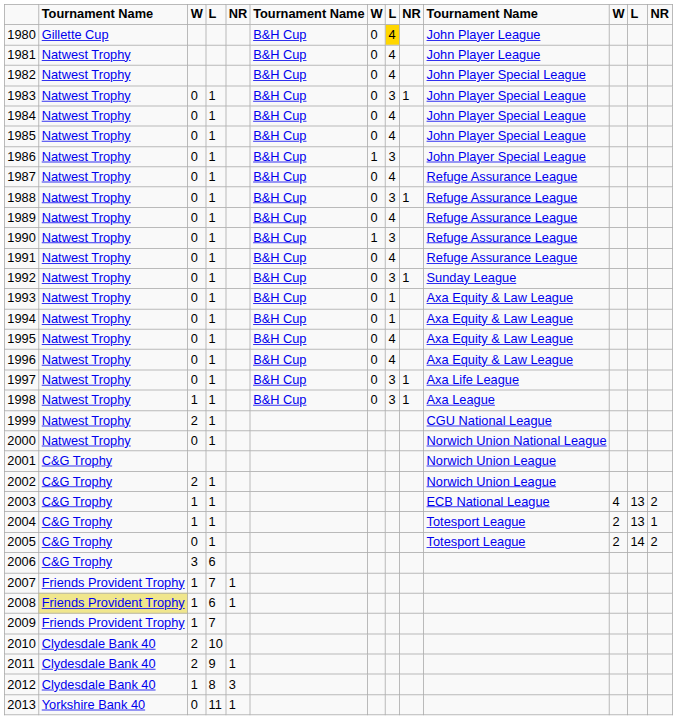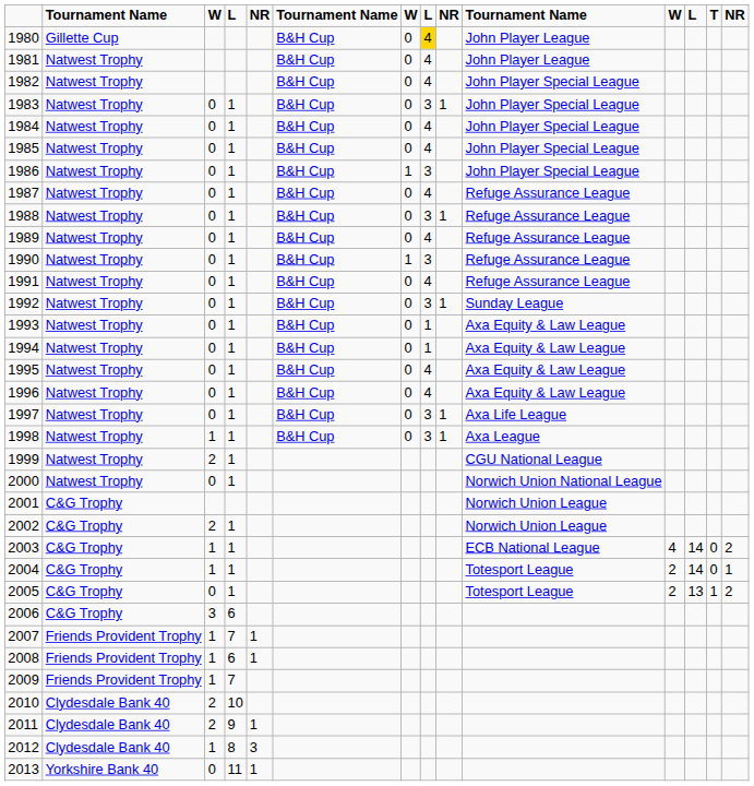 <table class="wikitable">
 <tr>
 <td></td>
 <td><strong>Tournament Name</strong></td>
 <td><strong>W</strong></td>
 <td><strong>L</strong></td>
 <td><strong>NR</strong></td>
 <td><strong>Tournament Name</strong></td>
 <td><strong>W</strong></td>
 <td><strong>L</strong></td>
 <td><strong>NR</strong></td>
 <td><strong>Tournament Name</strong></td>
 <td><strong>W</strong></td>
 <td><strong>L</strong></td>
+<td><strong>T</strong></td>
 <td><strong>NR</strong></td>
 </tr>
 <tr>
 <td>1980</td>
 <td><a href='#'>Gillette Cup</a></td>
 <td></td>
 <td></td>
 <td></td>
 <td><a href='#'>B&H Cup</a></td>
 <td>0</td>
 <td style="background: gold;">4</td>
 <td></td>
 <td><a href='#'>John Player League</a></td>
+<td></td>
 <td></td>
 <td></td>
 <td></td>
 </tr>
 <tr>
 <td>1981</td>
 <td><a href='#'>Natwest Trophy</a></td>
 <td></td>
 <td></td>
 <td></td>
 <td><a href='#'>B&H Cup</a></td>
 <td>0</td>
 <td>4</td>
 <td></td>
 <td><a href='#'>John Player League</a></td>
 <td></td>
 <td></td>
 <td></td>
+<td></td>
 </tr>
 <tr>
 <td>1982</td>
 <td><a href='#'>Natwest Trophy</a></td>
 <td></td>
 <td></td>
 <td></td>
 <td><a href='#'>B&H Cup</a></td>
 <td>0</td>
 <td>4</td>
 <td></td>
 <td><a href='#'>John Player Special League</a></td>
+<td></td>
 <td></td>
 <td></td>
 <td></td>
 </tr>
 <tr>
 <td>1983</td>
 <td><a href='#'>Natwest Trophy</a></td>
 <td>0</td>
 <td>1</td>
 <td></td>
 <td><a href='#'>B&H Cup</a></td>
 <td>0</td>
 <td>3</td>
 <td>1</td>
 <td><a href='#'>John Player Special League</a></td>
 <td></td>
 <td></td>
 <td></td>
+<td></td>
 </tr>
 <tr>
 <td>1984</td>
 <td><a href='#'>Natwest Trophy</a></td>
 <td>0</td>
 <td>1</td>
 <td></td>
 <td><a href='#'>B&H Cup</a></td>
 <td>0</td>
 <td>4</td>
 <td></td>
 <td><a href='#'>John Player Special League</a></td>
+<td></td>
 <td></td>
 <td></td>
 <td></td>
 </tr>
 <tr>
 <td>1985</td>
 <td><a href='#'>Natwest Trophy</a></td>
 <td>0</td>
 <td>1</td>
 <td></td>
 <td><a href='#'>B&H Cup</a></td>
 <td>0</td>
 <td>4</td>
 <td></td>
 <td><a href='#'>John Player Special League</a></td>
 <td></td>
 <td></td>
 <td></td>
+<td></td>
 </tr>
 <tr>
 <td>1986</td>
 <td><a href='#'>Natwest Trophy</a></td>
 <td>0</td>
 <td>1</td>
 <td></td>
 <td><a href='#'>B&H Cup</a></td>
 <td>1</td>
 <td>3</td>
 <td></td>
 <td><a href='#'>John Player Special League</a></td>
+<td></td>
 <td></td>
 <td></td>
 <td></td>
 </tr>
 <tr>
 <td>1987</td>
 <td><a href='#'>Natwest Trophy</a></td>
 <td>0</td>
 <td>1</td>
 <td></td>
 <td><a href='#'>B&H Cup</a></td>
 <td>0</td>
 <td>4</td>
 <td></td>
 <td><a href='#'>Refuge Assurance League</a></td>
 <td></td>
 <td></td>
 <td></td>
+<td></td>
 </tr>
 <tr>
 <td>1988</td>
 <td><a href='#'>Natwest Trophy</a></td>
 <td>0</td>
 <td>1</td>
 <td></td>
 <td><a href='#'>B&H Cup</a></td>
 <td>0</td>
 <td>3</td>
 <td>1</td>
 <td><a href='#'>Refuge Assurance League</a></td>
+<td></td>
 <td></td>
 <td></td>
 <td></td>
 </tr>
 <tr>
 <td>1989</td>
 <td><a href='#'>Natwest Trophy</a></td>
 <td>0</td>
 <td>1</td>
 <td></td>
 <td><a href='#'>B&H Cup</a></td>
 <td>0</td>
 <td>4</td>
 <td></td>
 <td><a href='#'>Refuge Assurance League</a></td>
 <td></td>
 <td></td>
 <td></td>
+<td></td>
 </tr>
 <tr>
 <td>1990</td>
 <td><a href='#'>Natwest Trophy</a></td>
 <td>0</td>
 <td>1</td>
 <td></td>
 <td><a href='#'>B&H Cup</a></td>
 <td>1</td>
 <td>3</td>
 <td></td>
 <td><a href='#'>Refuge Assurance League</a></td>
+<td></td>
 <td></td>
 <td></td>
 <td></td>
 </tr>
 <tr>
 <td>1991</td>
 <td><a href='#'>Natwest Trophy</a></td>
 <td>0</td>
 <td>1</td>
 <td></td>
 <td><a href='#'>B&H Cup</a></td>
 <td>0</td>
 <td>4</td>
 <td></td>
 <td><a href='#'>Refuge Assurance League</a></td>
 <td></td>
 <td></td>
 <td></td>
+<td></td>
 </tr>
 <tr>
 <td>1992</td>
 <td><a href='#'>Natwest Trophy</a></td>
 <td>0</td>
 <td>1</td>
 <td></td>
 <td><a href='#'>B&H Cup</a></td>
 <td>0</td>
 <td>3</td>
 <td>1</td>
 <td><a href='#'>Sunday League</a></td>
+<td></td>
 <td></td>
 <td></td>
 <td></td>
 </tr>
 <tr>
 <td>1993</td>
 <td><a href='#'>Natwest Trophy</a></td>
 <td>0</td>
 <td>1</td>
 <td></td>
 <td><a href='#'>B&H Cup</a></td>
 <td>0</td>
 <td>1</td>
 <td></td>
 <td><a href='#'>Axa Equity & Law League</a></td>
 <td></td>
 <td></td>
 <td></td>
+<td></td>
 </tr>
 <tr>
 <td>1994</td>
 <td><a href='#'>Natwest Trophy</a></td>
 <td>0</td>
 <td>1</td>
 <td></td>
 <td><a href='#'>B&H Cup</a></td>
 <td>0</td>
 <td>1</td>
 <td></td>
 <td><a href='#'>Axa Equity & Law League</a></td>
+<td></td>
 <td></td>
 <td></td>
 <td></td>
 </tr>
 <tr>
 <td>1995</td>
 <td><a href='#'>Natwest Trophy</a></td>
 <td>0</td>
 <td>1</td>
 <td></td>
 <td><a href='#'>B&H Cup</a></td>
 <td>0</td>
 <td>4</td>
 <td></td>
 <td><a href='#'>Axa Equity & Law League</a></td>
 <td></td>
 <td></td>
 <td></td>
+<td></td>
 </tr>
 <tr>
 <td>1996</td>
 <td><a href='#'>Natwest Trophy</a></td>
 <td>0</td>
 <td>1</td>
 <td></td>
 <td><a href='#'>B&H Cup</a></td>
 <td>0</td>
 <td>4</td>
 <td></td>
 <td><a href='#'>Axa Equity & Law League</a></td>
+<td></td>
 <td></td>
 <td></td>
 <td></td>
 </tr>
 <tr>
 <td>1997</td>
 <td><a href='#'>Natwest Trophy</a></td>
 <td>0</td>
 <td>1</td>
 <td></td>
 <td><a href='#'>B&H Cup</a></td>
 <td>0</td>
 <td>3</td>
 <td>1</td>
 <td><a href='#'>Axa Life League</a></td>
 <td></td>
 <td></td>
 <td></td>
+<td></td>
 </tr>
 <tr>
 <td>1998</td>
 <td><a href='#'>Natwest Trophy</a></td>
 <td>1</td>
 <td>1</td>
 <td></td>
 <td><a href='#'>B&H Cup</a></td>
 <td>0</td>
 <td>3</td>
 <td>1</td>
 <td><a href='#'>Axa League</a></td>
+<td></td>
 <td></td>
 <td></td>
 <td></td>
 </tr>
 <tr>
 <td>1999</td>
 <td><a href='#'>Natwest Trophy</a></td>
 <td>2</td>
 <td>1</td>
 <td></td>
 <td></td>
 <td></td>
 <td></td>
 <td></td>
 <td><a href='#'>CGU National League</a></td>
 <td></td>
 <td></td>
 <td></td>
+<td></td>
 </tr>
 <tr>
 <td>2000</td>
 <td><a href='#'>Natwest Trophy</a></td>
 <td>0</td>
 <td>1</td>
 <td></td>
 <td></td>
 <td></td>
 <td></td>
 <td></td>
 <td><a href='#'>Norwich Union National League</a></td>
+<td></td>
 <td></td>
 <td></td>
 <td></td>
 </tr>
 <tr>
 <td>2001</td>
 <td><a href='#'>C&G Trophy</a></td>
 <td></td>
 <td></td>
 <td></td>
 <td></td>
 <td></td>
 <td></td>
 <td></td>
 <td><a href='#'>Norwich Union League</a></td>
 <td></td>
 <td></td>
 <td></td>
+<td></td>
 </tr>
 <tr>
 <td>2002</td>
 <td><a href='#'>C&G Trophy</a></td>
 <td>2</td>
 <td>1</td>
 <td></td>
 <td></td>
 <td></td>
 <td></td>
 <td></td>
 <td><a href='#'>Norwich Union League</a></td>
+<td></td>
 <td></td>
 <td></td>
 <td></td>
 </tr>
 <tr>
 <td>2003</td>
 <td><a href='#'>C&G Trophy</a></td>
 <td>1</td>
 <td>1</td>
 <td></td>
 <td></td>
 <td></td>
 <td></td>
 <td></td>
 <td><a href='#'>ECB National League</a></td>
 <td>4</td>
-<td>13</td>
+<td>14</td>
+<td>0</td>
 <td>2</td>
 </tr>
 <tr>
 <td>2004</td>
 <td><a href='#'>C&G Trophy</a></td>
 <td>1</td>
 <td>1</td>
 <td></td>
 <td></td>
 <td></td>
 <td></td>
 <td></td>
 <td><a href='#'>Totesport League</a></td>
 <td>2</td>
-<td>13</td>
+<td>14</td>
+<td>0</td>
 <td>1</td>
 </tr>
 <tr>
 <td>2005</td>
 <td><a href='#'>C&G Trophy</a></td>
 <td>0</td>
 <td>1</td>
 <td></td>
 <td></td>
 <td></td>
 <td></td>
 <td></td>
 <td><a href='#'>Totesport League</a></td>
 <td>2</td>
-<td>14</td>
+<td>13</td>
+<td>1</td>
 <td>2</td>
 </tr>
 <tr>
 <td>2006</td>
 <td><a href='#'>C&G Trophy</a></td>
 <td>3</td>
 <td>6</td>
+<td></td>
 <td></td>
 <td></td>
 <td></td>
 <td></td>
 <td></td>
 <td></td>
 <td></td>
 <td></td>
 <td></td>
 </tr>
 <tr>
 <td>2007</td>
 <td><a href='#'>Friends Provident Trophy</a></td>
 <td>1</td>
 <td>7</td>
 <td>1</td>
 <td></td>
 <td></td>
 <td></td>
 <td></td>
 <td></td>
 <td></td>
 <td></td>
 <td></td>
+<td></td>
 </tr>
 <tr>
 <td>2008</td>
-<td style="background: khaki;"><a href='#'>Friends Provident Trophy</a></td>
+<td><a href='#'>Friends Provident Trophy</a></td>
 <td>1</td>
 <td>6</td>
 <td>1</td>
+<td></td>
 <td></td>
 <td></td>
 <td></td>
 <td></td>
 <td></td>
 <td></td>
 <td></td>
 <td></td>
 </tr>
 <tr>
 <td>2009</td>
 <td><a href='#'>Friends Provident Trophy</a></td>
 <td>1</td>
 <td>7</td>
+<td></td>
 <td></td>
 <td></td>
 <td></td>
 <td></td>
 <td></td>
 <td></td>
 <td></td>
 <td></td>
 <td></td>
 </tr>
 <tr>
 <td>2010</td>
 <td><a href='#'>Clydesdale Bank 40</a></td>
 <td>2</td>
 <td>10</td>
 <td></td>
 <td></td>
 <td></td>
 <td></td>
 <td></td>
 <td></td>
 <td></td>
 <td></td>
 <td></td>
+<td></td>
 </tr>
 <tr>
 <td>2011</td>
 <td><a href='#'>Clydesdale Bank 40</a></td>
 <td>2</td>
 <td>9</td>
 <td>1</td>
+<td></td>
 <td></td>
 <td></td>
 <td></td>
 <td></td>
 <td></td>
 <td></td>
 <td></td>
 <td></td>
 </tr>
 <tr>
 <td>2012</td>
 <td><a href='#'>Clydesdale Bank 40</a></td>
 <td>1</td>
 <td>8</td>
 <td>3</td>
 <td></td>
 <td></td>
 <td></td>
 <td></td>
 <td></td>
 <td></td>
 <td></td>
 <td></td>
+<td></td>
 </tr>
 <tr>
 <td>2013</td>
 <td><a href='#'>Yorkshire Bank 40</a></td>
 <td>0</td>
 <td>11</td>
 <td>1</td>
 <td></td>
 <td></td>
 <td></td>
 <td></td>
 <td></td>
 <td></td>
 <td></td>
 <td></td>
+<td></td>
 </tr>
 </table>
